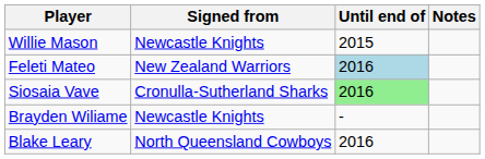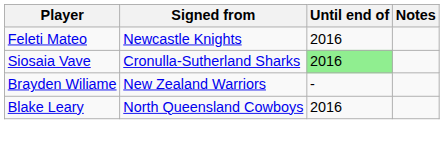 <table class="wikitable">
 <tr>
 <th>Player</th>
 <th>Signed from</th>
 <th>Until end of</th>
 <th>Notes</th>
 </tr>
 <tr>
-<td><a href='#'>Willie Mason</a></td>
+<td><a href='#'>Feleti Mateo</a></td>
 <td><a href='#'>Newcastle Knights</a></td>
-<td>2015</td>
-<td></td>
-</tr>
-<tr>
-<td><a href='#'>Feleti Mateo</a></td>
-<td><a href='#'>New Zealand Warriors</a></td>
-<td style="background: lightblue;">2016</td>
+<td>2016</td>
 <td></td>
 </tr>
 <tr>
 <td><a href='#'>Siosaia Vave</a></td>
 <td><a href='#'>Cronulla-Sutherland Sharks</a></td>
 <td style="background: lightgreen;">2016</td>
 <td></td>
 </tr>
 <tr>
 <td><a href='#'>Brayden Wiliame</a></td>
-<td><a href='#'>Newcastle Knights</a></td>
+<td><a href='#'>New Zealand Warriors</a></td>
 <td>-</td>
 <td></td>
 </tr>
 <tr>
 <td><a href='#'>Blake Leary</a></td>
 <td><a href='#'>North Queensland Cowboys</a></td>
 <td>2016</td>
 <td></td>
 </tr>
 </table>
